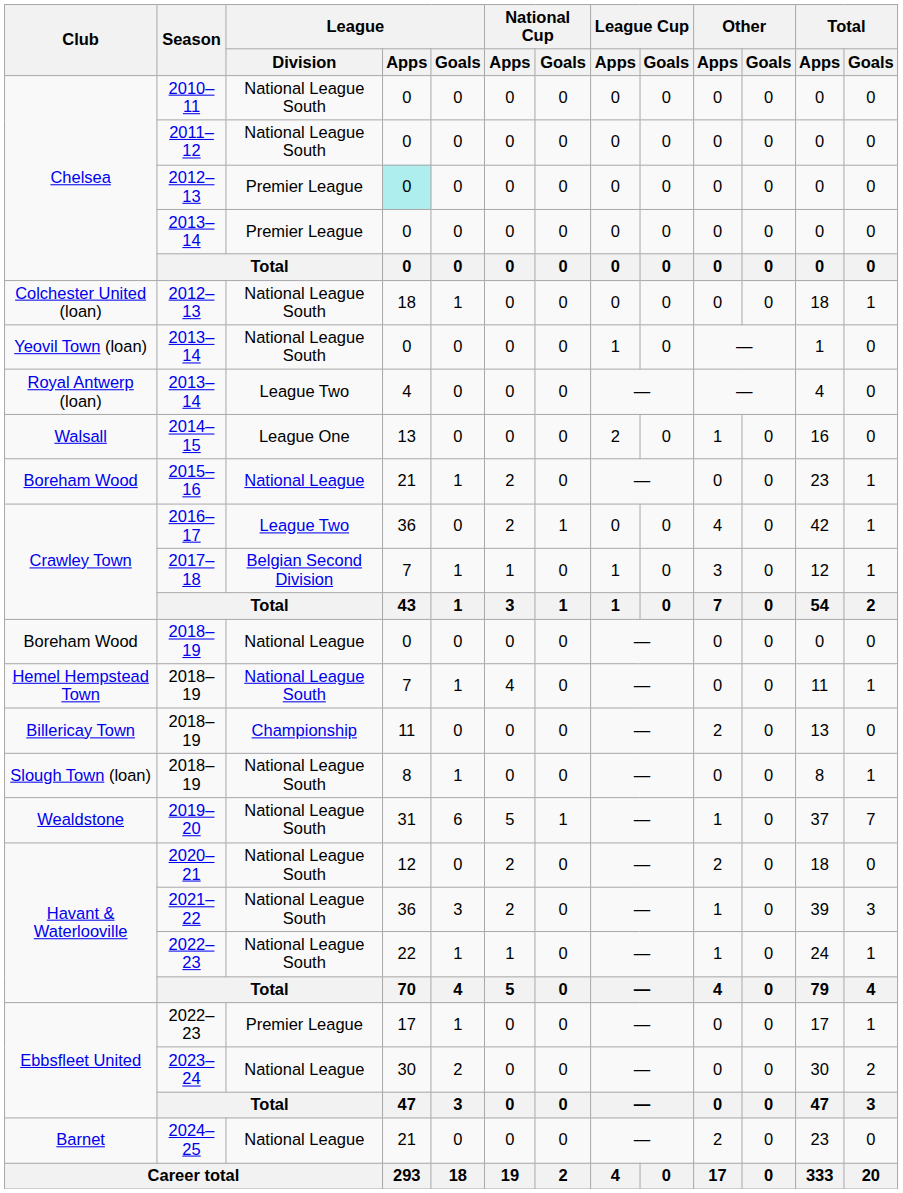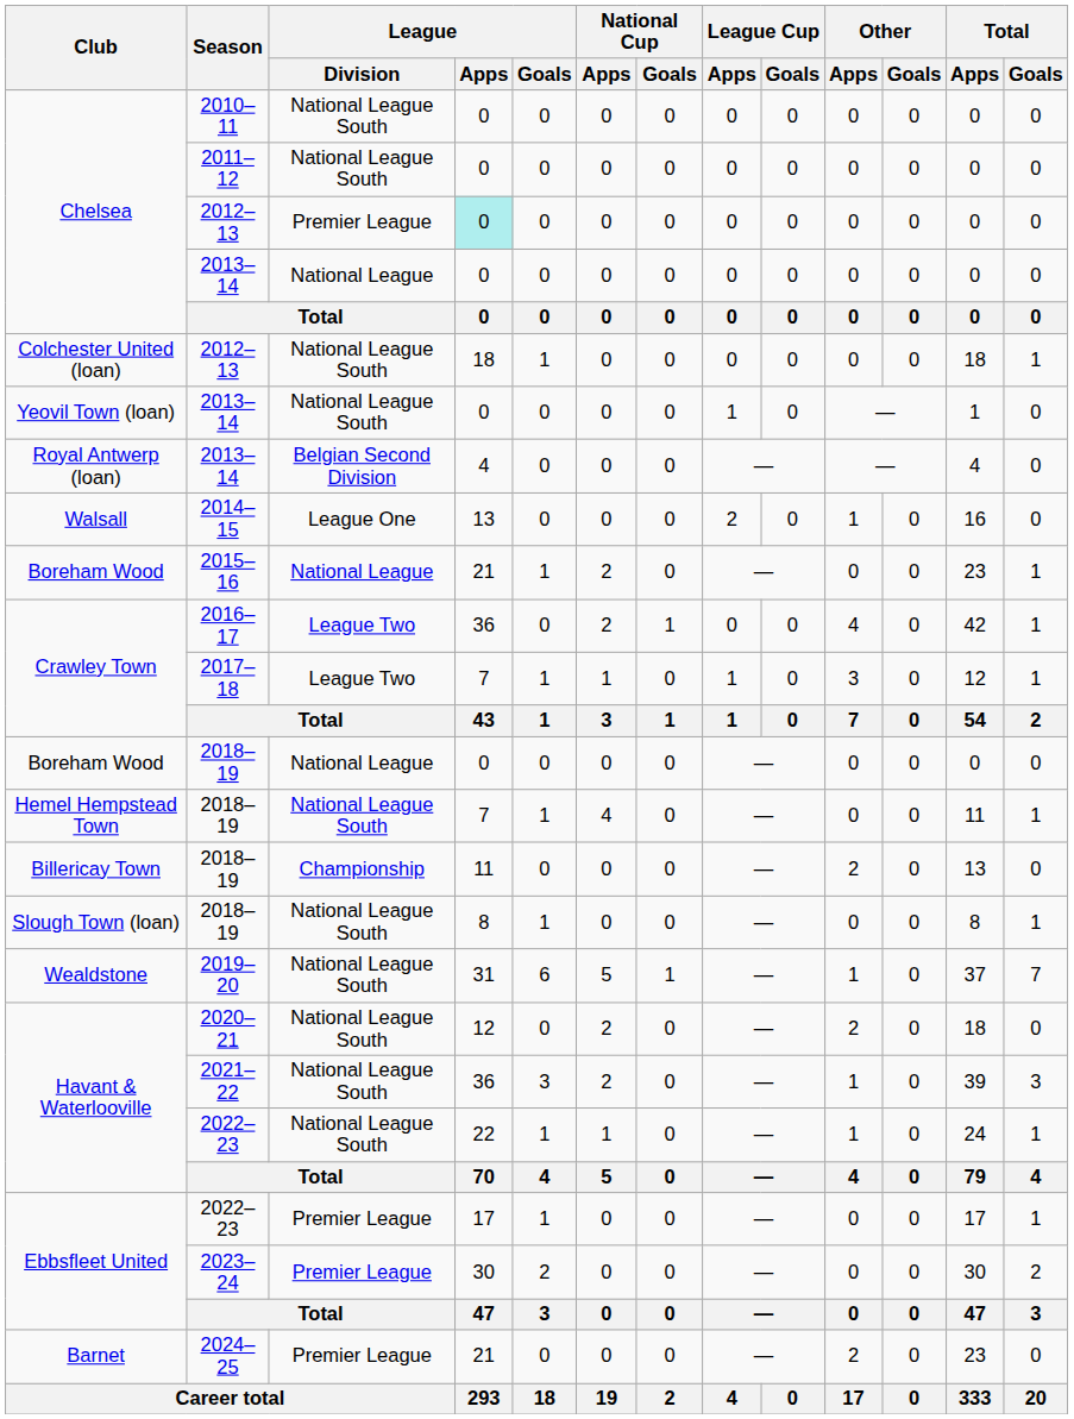 <table class="wikitable" style="text-align:center">
 <tr>
 <th rowspan="2">Club</th>
 <th rowspan="2">Season</th>
 <th colspan="3">League</th>
 <th colspan="2">National Cup</th>
 <th colspan="2">League Cup</th>
 <th colspan="2">Other</th>
 <th colspan="2">Total</th>
 </tr>
 <tr>
 <th>Division</th>
 <th>Apps</th>
 <th>Goals</th>
 <th>Apps</th>
 <th>Goals</th>
 <th>Apps</th>
 <th>Goals</th>
 <th>Apps</th>
 <th>Goals</th>
 <th>Apps</th>
 <th>Goals</th>
 </tr>
 <tr>
 <td rowspan="5" valign="center"><a href='#'>Chelsea</a></td>
 <td><a href='#'>2010–11</a></td>
 <td>National League South</td>
 <td>0</td>
 <td>0</td>
 <td>0</td>
 <td>0</td>
 <td>0</td>
 <td>0</td>
 <td>0</td>
 <td>0</td>
 <td>0</td>
 <td>0</td>
 </tr>
 <tr>
 <td><a href='#'>2011–12</a></td>
 <td>National League South</td>
 <td>0</td>
 <td>0</td>
 <td>0</td>
 <td>0</td>
 <td>0</td>
 <td>0</td>
 <td>0</td>
 <td>0</td>
 <td>0</td>
 <td>0</td>
 </tr>
 <tr>
 <td><a href='#'>2012–13</a></td>
 <td>Premier League</td>
 <td style="background: paleturquoise;">0</td>
 <td>0</td>
 <td>0</td>
 <td>0</td>
 <td>0</td>
 <td>0</td>
 <td>0</td>
 <td>0</td>
 <td>0</td>
 <td>0</td>
 </tr>
 <tr>
 <td><a href='#'>2013–14</a></td>
-<td>Premier League</td>
+<td>National League</td>
 <td>0</td>
 <td>0</td>
 <td>0</td>
 <td>0</td>
 <td>0</td>
 <td>0</td>
 <td>0</td>
 <td>0</td>
 <td>0</td>
 <td>0</td>
 </tr>
 <tr>
 <th colspan="2">Total</th>
 <th>0</th>
 <th>0</th>
 <th>0</th>
 <th>0</th>
 <th>0</th>
 <th>0</th>
 <th>0</th>
 <th>0</th>
 <th>0</th>
 <th>0</th>
 </tr>
 <tr>
 <td valign="center"><a href='#'>Colchester United</a> (loan)</td>
 <td><a href='#'>2012–13</a></td>
 <td>National League South</td>
 <td>18</td>
 <td>1</td>
 <td>0</td>
 <td>0</td>
 <td>0</td>
 <td>0</td>
 <td>0</td>
 <td>0</td>
 <td>18</td>
 <td>1</td>
 </tr>
 <tr>
 <td valign="center"><a href='#'>Yeovil Town</a> (loan)</td>
 <td><a href='#'>2013–14</a></td>
 <td>National League South</td>
 <td>0</td>
 <td>0</td>
 <td>0</td>
 <td>0</td>
 <td>1</td>
 <td>0</td>
 <td colspan="2">—</td>
 <td>1</td>
 <td>0</td>
 </tr>
 <tr>
 <td rowspan="1" valign="center"><a href='#'>Royal Antwerp</a> (loan)</td>
 <td><a href='#'>2013–14</a></td>
-<td>League Two</td>
+<td><a href='#'>Belgian Second Division</a></td>
 <td>4</td>
 <td>0</td>
 <td>0</td>
 <td>0</td>
 <td colspan="2">—</td>
 <td colspan="2">—</td>
 <td>4</td>
 <td>0</td>
 </tr>
 <tr>
 <td rowspan="1" valign="center"><a href='#'>Walsall</a></td>
 <td><a href='#'>2014–15</a></td>
 <td>League One</td>
 <td>13</td>
 <td>0</td>
 <td>0</td>
 <td>0</td>
 <td>2</td>
 <td>0</td>
 <td>1</td>
 <td>0</td>
 <td>16</td>
 <td>0</td>
 </tr>
 <tr>
 <td rowspan="1" valign="center"><a href='#'>Boreham Wood</a></td>
 <td><a href='#'>2015–16</a></td>
 <td><a href='#'>National League</a></td>
 <td>21</td>
 <td>1</td>
 <td>2</td>
 <td>0</td>
 <td colspan="2">—</td>
 <td>0</td>
 <td>0</td>
 <td>23</td>
 <td>1</td>
 </tr>
 <tr>
 <td rowspan="3" valign="center"><a href='#'>Crawley Town</a></td>
 <td><a href='#'>2016–17</a></td>
 <td><a href='#'>League Two</a></td>
 <td>36</td>
 <td>0</td>
 <td>2</td>
 <td>1</td>
 <td>0</td>
 <td>0</td>
 <td>4</td>
 <td>0</td>
 <td>42</td>
 <td>1</td>
 </tr>
 <tr>
 <td><a href='#'>2017–18</a></td>
-<td><a href='#'>Belgian Second Division</a></td>
+<td>League Two</td>
 <td>7</td>
 <td>1</td>
 <td>1</td>
 <td>0</td>
 <td>1</td>
 <td>0</td>
 <td>3</td>
 <td>0</td>
 <td>12</td>
 <td>1</td>
 </tr>
 <tr>
 <th colspan="2">Total</th>
 <th>43</th>
 <th>1</th>
 <th>3</th>
 <th>1</th>
 <th>1</th>
 <th>0</th>
 <th>7</th>
 <th>0</th>
 <th>54</th>
 <th>2</th>
 </tr>
 <tr>
 <td rowspan="1" valign="center">Boreham Wood</td>
 <td><a href='#'>2018–19</a></td>
 <td>National League</td>
 <td>0</td>
 <td>0</td>
 <td>0</td>
 <td>0</td>
 <td colspan="2">—</td>
 <td>0</td>
 <td>0</td>
 <td>0</td>
 <td>0</td>
 </tr>
 <tr>
 <td rowspan="1" valign="center"><a href='#'>Hemel Hempstead Town</a></td>
 <td>2018–19</td>
 <td><a href='#'>National League South</a></td>
 <td>7</td>
 <td>1</td>
 <td>4</td>
 <td>0</td>
 <td colspan="2">—</td>
 <td>0</td>
 <td>0</td>
 <td>11</td>
 <td>1</td>
 </tr>
 <tr>
 <td rowspan="1" valign="center"><a href='#'>Billericay Town</a></td>
 <td>2018–19</td>
 <td><a href='#'>Championship</a></td>
 <td>11</td>
 <td>0</td>
 <td>0</td>
 <td>0</td>
 <td colspan="2">—</td>
 <td>2</td>
 <td>0</td>
 <td>13</td>
 <td>0</td>
 </tr>
 <tr>
 <td rowspan="1" valign="center"><a href='#'>Slough Town</a> (loan)</td>
 <td>2018–19</td>
 <td>National League South</td>
 <td>8</td>
 <td>1</td>
 <td>0</td>
 <td>0</td>
 <td colspan="2">—</td>
 <td>0</td>
 <td>0</td>
 <td>8</td>
 <td>1</td>
 </tr>
 <tr>
 <td><a href='#'>Wealdstone</a></td>
 <td><a href='#'>2019–20</a></td>
 <td>National League South</td>
 <td>31</td>
 <td>6</td>
 <td>5</td>
 <td>1</td>
 <td colspan="2">—</td>
 <td>1</td>
 <td>0</td>
 <td>37</td>
 <td>7</td>
 </tr>
 <tr>
 <td rowspan="4"><a href='#'>Havant & Waterlooville</a></td>
 <td><a href='#'>2020–21</a></td>
 <td>National League South</td>
 <td>12</td>
 <td>0</td>
 <td>2</td>
 <td>0</td>
 <td colspan="2">—</td>
 <td>2</td>
 <td>0</td>
 <td>18</td>
 <td>0</td>
 </tr>
 <tr>
 <td><a href='#'>2021–22</a></td>
 <td>National League South</td>
 <td>36</td>
 <td>3</td>
 <td>2</td>
 <td>0</td>
 <td colspan="2">—</td>
 <td>1</td>
 <td>0</td>
 <td>39</td>
 <td>3</td>
 </tr>
 <tr>
 <td><a href='#'>2022–23</a></td>
 <td>National League South</td>
 <td>22</td>
 <td>1</td>
 <td>1</td>
 <td>0</td>
 <td colspan="2">—</td>
 <td>1</td>
 <td>0</td>
 <td>24</td>
 <td>1</td>
 </tr>
 <tr>
 <th colspan="2">Total</th>
 <th>70</th>
 <th>4</th>
 <th>5</th>
 <th>0</th>
 <th colspan="2">—</th>
 <th>4</th>
 <th>0</th>
 <th>79</th>
 <th>4</th>
 </tr>
 <tr>
 <td rowspan="3"><a href='#'>Ebbsfleet United</a></td>
 <td>2022–23</td>
 <td>Premier League</td>
 <td>17</td>
 <td>1</td>
 <td>0</td>
 <td>0</td>
 <td colspan="2">—</td>
 <td>0</td>
 <td>0</td>
 <td>17</td>
 <td>1</td>
 </tr>
 <tr>
 <td><a href='#'>2023–24</a></td>
-<td>National League</td>
+<td><a href='#'>Premier League</a></td>
 <td>30</td>
 <td>2</td>
 <td>0</td>
 <td>0</td>
 <td colspan="2">—</td>
 <td>0</td>
 <td>0</td>
 <td>30</td>
 <td>2</td>
 </tr>
 <tr>
 <th colspan="2">Total</th>
 <th>47</th>
 <th>3</th>
 <th>0</th>
 <th>0</th>
 <th colspan="2">—</th>
 <th>0</th>
 <th>0</th>
 <th>47</th>
 <th>3</th>
 </tr>
 <tr>
 <td><a href='#'>Barnet</a></td>
 <td><a href='#'>2024–25</a></td>
-<td>National League</td>
+<td>Premier League</td>
 <td>21</td>
 <td>0</td>
 <td>0</td>
 <td>0</td>
 <td colspan="2">—</td>
 <td>2</td>
 <td>0</td>
 <td>23</td>
 <td>0</td>
 </tr>
 <tr>
 <th colspan="3">Career total</th>
 <th>293</th>
 <th>18</th>
 <th>19</th>
 <th>2</th>
 <th>4</th>
 <th>0</th>
 <th>17</th>
 <th>0</th>
 <th>333</th>
 <th>20</th>
 </tr>
 </table>
